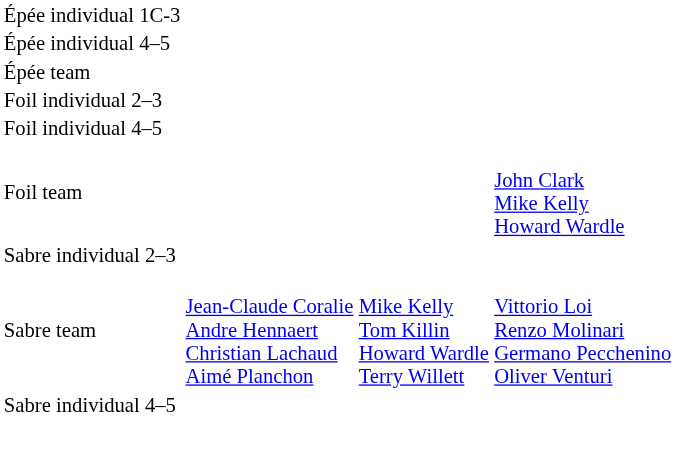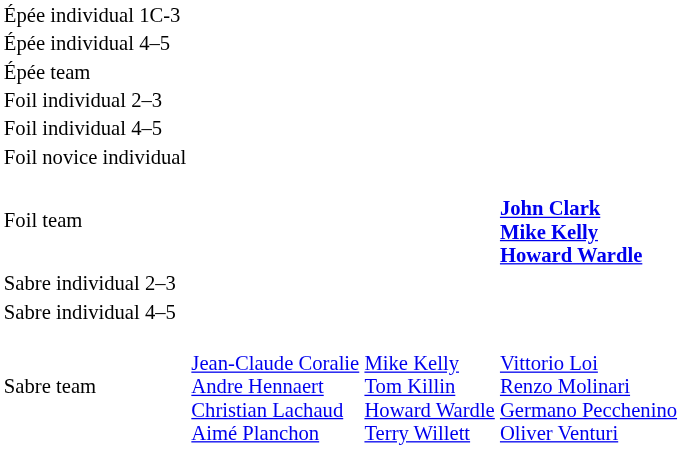 <table>
 <tr>
 <td>Épée individual 1C-3<br></td>
 <td></td>
 <td></td>
 <td></td>
 </tr>
 <tr>
 <td>Épée individual 4–5<br></td>
 <td></td>
 <td></td>
 <td></td>
 </tr>
 <tr>
 <td>Épée team<br></td>
 <td></td>
 <td></td>
 <td></td>
 </tr>
 <tr>
 <td>Foil individual 2–3<br></td>
 <td></td>
 <td></td>
 <td></td>
 </tr>
 <tr>
 <td>Foil individual 4–5<br></td>
 <td></td>
 <td></td>
 <td></td>
 </tr>
 <tr>
+<td>Foil novice individual<br></td>
+<td></td>
+<td></td>
+<td></td>
+</tr>
+<tr>
 <td>Foil team<br></td>
 <td></td>
 <td></td>
-<td> <br> <a href='#'>John Clark</a> <br> <a href='#'>Mike Kelly</a> <br> <a href='#'>Howard Wardle</a></td>
+<td><strong> <br> <a href='#'>John Clark</a> <br> <a href='#'>Mike Kelly</a> <br> <a href='#'>Howard Wardle</a></strong></td>
 </tr>
 <tr>
 <td>Sabre individual 2–3<br></td>
+<td></td>
+<td></td>
+<td></td>
+</tr>
+<tr>
+<td>Sabre individual 4–5<br></td>
 <td></td>
 <td></td>
 <td></td>
 </tr>
 <tr>
 <td>Sabre team<br></td>
 <td valign=top> <br> <a href='#'>Jean-Claude Coralie</a> <br> <a href='#'>Andre Hennaert</a> <br> <a href='#'>Christian Lachaud</a> <br> <a href='#'>Aimé Planchon</a></td>
 <td valign=top> <br> <a href='#'>Mike Kelly</a> <br> <a href='#'>Tom Killin</a> <br> <a href='#'>Howard Wardle</a> <br> <a href='#'>Terry Willett</a></td>
 <td valign=top> <br> <a href='#'>Vittorio Loi</a> <br> <a href='#'>Renzo Molinari</a> <br> <a href='#'>Germano Pecchenino</a> <br> <a href='#'>Oliver Venturi</a></td>
 </tr>
-<tr>
-<td>Sabre individual 4–5<br></td>
-<td></td>
-<td></td>
-<td></td>
-</tr>
 </table>
